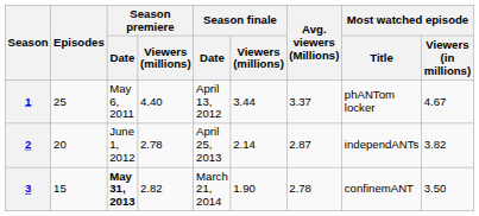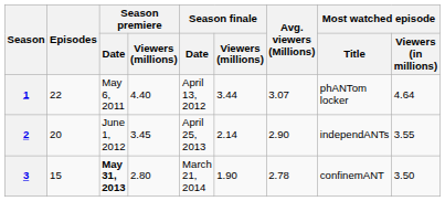 <table class="wikitable">
 <tr>
 <th rowspan="2">Season</th>
 <th rowspan="2">Episodes</th>
 <th colspan="2">Season premiere</th>
 <th colspan="2">Season finale</th>
 <th rowspan="2">Avg. viewers<br>(Millions)</th>
 <th colspan="2">Most watched episode</th>
 </tr>
 <tr>
 <th>Date</th>
 <th>Viewers<br>(millions)</th>
 <th>Date</th>
 <th>Viewers<br>(millions)</th>
 <th>Title</th>
 <th>Viewers<br>(in millions)</th>
 </tr>
 <tr>
 <th><a href='#'>1</a></th>
-<td>25</td>
+<td>22</td>
 <td>May 6, 2011</td>
 <td>4.40</td>
 <td>April 13, 2012</td>
 <td>3.44</td>
-<td>3.37</td>
+<td>3.07</td>
 <td>phANTom locker</td>
-<td>4.67</td>
+<td>4.64</td>
 </tr>
 <tr>
 <th><a href='#'>2</a></th>
 <td>20</td>
 <td>June 1, 2012</td>
-<td>2.78</td>
+<td>3.45</td>
 <td>April 25, 2013</td>
 <td>2.14</td>
-<td>2.87</td>
+<td>2.90</td>
 <td>independANTs</td>
-<td>3.82</td>
+<td>3.55</td>
 </tr>
 <tr>
 <th><a href='#'>3</a></th>
 <td>15</td>
 <td><strong>May 31, 2013</strong></td>
-<td>2.82</td>
+<td>2.80</td>
 <td>March 21, 2014</td>
 <td>1.90</td>
 <td>2.78</td>
 <td>confinemANT</td>
 <td>3.50</td>
 </tr>
 </table>
